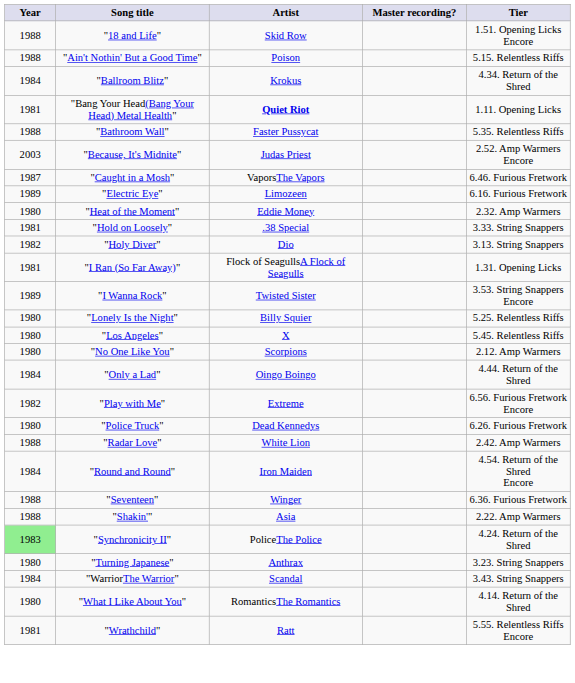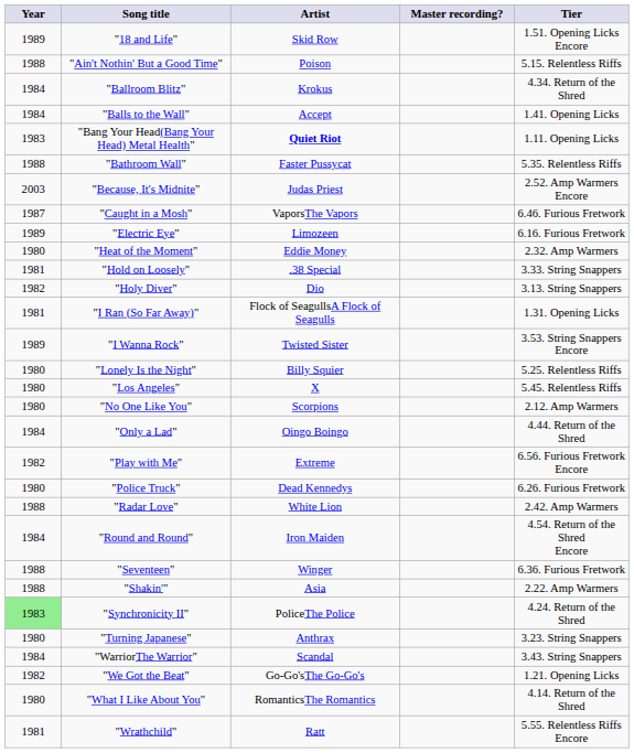 <table class="wikitable sortable" style="text-align:center; margin: 5px;">
 <tr>
 <th style="background:#dde; width:70px;">Year</th>
 <th style="background:#dde; width:225px;">Song title</th>
 <th style="background:#dde; width:225px;">Artist</th>
 <th style="background:#dde; width:150px;">Master recording?</th>
 <th style="background:#dde; width:150px;">Tier</th>
 </tr>
 <tr>
-<td>1988</td>
+<td>1989</td>
 <td>"<a href='#'>18 and Life</a>"</td>
 <td><a href='#'>Skid Row</a></td>
 <td></td>
 <td><span>1.5</span>1. Opening Licks<br>Encore</td>
 </tr>
 <tr>
 <td>1988</td>
 <td>"<a href='#'>Ain't Nothin' But a Good Time</a>"</td>
 <td><a href='#'>Poison</a></td>
 <td></td>
 <td><span>5.1</span>5. Relentless Riffs</td>
 </tr>
 <tr>
 <td>1984</td>
 <td>"<a href='#'>Ballroom Blitz</a>"</td>
 <td><a href='#'>Krokus</a></td>
 <td></td>
 <td><span>4.3</span>4. Return of the Shred</td>
 </tr>
 <tr>
-<td>1981</td>
+<td>1984</td>
+<td>"<a href='#'>Balls to the Wall</a>"</td>
+<td><a href='#'>Accept</a></td>
+<td></td>
+<td><span>1.4</span>1. Opening Licks</td>
+</tr>
+<tr>
+<td>1983</td>
 <td>"<span>Bang Your Head</span><a href='#'>(Bang Your Head) Metal Health</a>"</td>
 <td><strong><a href='#'>Quiet Riot</a></strong></td>
 <td></td>
 <td><span>1.1</span>1. Opening Licks</td>
 </tr>
 <tr>
 <td>1988</td>
 <td>"<a href='#'>Bathroom Wall</a>"</td>
 <td><a href='#'>Faster Pussycat</a></td>
 <td></td>
 <td><span>5.3</span>5. Relentless Riffs</td>
 </tr>
 <tr>
 <td>2003</td>
 <td>"<a href='#'>Because, It's Midnite</a>"</td>
 <td><a href='#'>Judas Priest</a></td>
 <td></td>
 <td><span>2.5</span>2. Amp Warmers<br>Encore</td>
 </tr>
 <tr>
 <td>1987</td>
 <td>"<a href='#'>Caught in a Mosh</a>"</td>
 <td><span>Vapors</span><a href='#'>The Vapors</a></td>
 <td></td>
 <td><span>6.4</span>6. Furious Fretwork</td>
 </tr>
 <tr>
 <td>1989</td>
 <td>"<a href='#'>Electric Eye</a>"</td>
 <td><a href='#'>Limozeen</a></td>
 <td></td>
 <td><span>6.1</span>6. Furious Fretwork</td>
 </tr>
 <tr>
 <td>1980</td>
 <td>"<a href='#'>Heat of the Moment</a>"</td>
 <td><a href='#'>Eddie Money</a></td>
 <td></td>
 <td><span>2.3</span>2. Amp Warmers</td>
 </tr>
 <tr>
 <td>1981</td>
 <td>"<a href='#'>Hold on Loosely</a>"</td>
 <td><a href='#'>.38 Special</a></td>
 <td></td>
 <td><span>3.3</span>3. String Snappers</td>
 </tr>
 <tr>
 <td>1982</td>
 <td>"<a href='#'>Holy Diver</a>"</td>
 <td><a href='#'>Dio</a></td>
 <td></td>
 <td><span>3.1</span>3. String Snappers</td>
 </tr>
 <tr>
 <td>1981</td>
 <td>"<a href='#'>I Ran (So Far Away)</a>"</td>
 <td><span>Flock of Seagulls</span><a href='#'>A Flock of Seagulls</a></td>
 <td></td>
 <td><span>1.3</span>1. Opening Licks</td>
 </tr>
 <tr>
 <td>1989</td>
 <td>"<a href='#'>I Wanna Rock</a>"</td>
 <td><a href='#'>Twisted Sister</a></td>
 <td></td>
 <td><span>3.5</span>3. String Snappers<br>Encore</td>
 </tr>
 <tr>
 <td>1980</td>
 <td>"<a href='#'>Lonely Is the Night</a>"</td>
 <td><a href='#'>Billy Squier</a></td>
 <td></td>
 <td><span>5.2</span>5. Relentless Riffs</td>
 </tr>
 <tr>
 <td>1980</td>
 <td>"<a href='#'>Los Angeles</a>"</td>
 <td><a href='#'>X</a></td>
 <td></td>
 <td><span>5.4</span>5. Relentless Riffs</td>
 </tr>
 <tr>
 <td>1980</td>
 <td>"<a href='#'>No One Like You</a>"</td>
 <td><a href='#'>Scorpions</a></td>
 <td></td>
 <td><span>2.1</span>2. Amp Warmers</td>
 </tr>
 <tr>
 <td>1984</td>
 <td>"<a href='#'>Only a Lad</a>"</td>
 <td><a href='#'>Oingo Boingo</a></td>
 <td></td>
 <td><span>4.4</span>4. Return of the Shred</td>
 </tr>
 <tr>
 <td>1982</td>
 <td>"<a href='#'>Play with Me</a>"</td>
 <td><a href='#'>Extreme</a></td>
 <td></td>
 <td><span>6.5</span>6. Furious Fretwork<br>Encore</td>
 </tr>
 <tr>
 <td>1980</td>
 <td>"<a href='#'>Police Truck</a>"</td>
 <td><a href='#'>Dead Kennedys</a></td>
 <td></td>
 <td><span>6.2</span>6. Furious Fretwork</td>
 </tr>
 <tr>
 <td>1988</td>
 <td>"<a href='#'>Radar Love</a>"</td>
 <td><a href='#'>White Lion</a></td>
 <td></td>
 <td><span>2.4</span>2. Amp Warmers</td>
 </tr>
 <tr>
 <td>1984</td>
 <td>"<a href='#'>Round and Round</a>"</td>
 <td><a href='#'>Iron Maiden</a></td>
 <td></td>
 <td><span>4.5</span>4. Return of the Shred<br>Encore</td>
 </tr>
 <tr>
 <td>1988</td>
 <td>"<a href='#'>Seventeen</a>"</td>
 <td><a href='#'>Winger</a></td>
 <td></td>
 <td><span>6.3</span>6. Furious Fretwork</td>
 </tr>
 <tr>
 <td>1988</td>
 <td>"<a href='#'>Shakin'</a>"</td>
 <td><a href='#'>Asia</a></td>
 <td></td>
 <td><span>2.2</span>2. Amp Warmers</td>
 </tr>
 <tr>
 <td style="background: lightgreen;">1983</td>
 <td>"<a href='#'>Synchronicity II</a>"</td>
 <td><span>Police</span><a href='#'>The Police</a></td>
 <td></td>
 <td><span>4.2</span>4. Return of the Shred</td>
 </tr>
 <tr>
 <td>1980</td>
 <td>"<a href='#'>Turning Japanese</a>"</td>
 <td><a href='#'>Anthrax</a></td>
 <td></td>
 <td><span>3.2</span>3. String Snappers</td>
 </tr>
 <tr>
 <td>1984</td>
 <td>"<span>Warrior</span><a href='#'>The Warrior</a>"</td>
 <td><a href='#'>Scandal</a></td>
 <td></td>
 <td><span>3.4</span>3. String Snappers</td>
 </tr>
 <tr>
+<td>1982</td>
+<td>"<a href='#'>We Got the Beat</a>"</td>
+<td><span>Go-Go's</span><a href='#'>The Go-Go's</a></td>
+<td></td>
+<td><span>1.2</span>1. Opening Licks</td>
+</tr>
+<tr>
 <td>1980</td>
 <td>"<a href='#'>What I Like About You</a>"</td>
 <td><span>Romantics</span><a href='#'>The Romantics</a></td>
 <td></td>
 <td><span>4.1</span>4. Return of the Shred</td>
 </tr>
 <tr>
 <td>1981</td>
 <td>"<a href='#'>Wrathchild</a>"</td>
 <td><a href='#'>Ratt</a></td>
 <td></td>
 <td><span>5.5</span>5. Relentless Riffs<br>Encore</td>
 </tr>
 </table>
